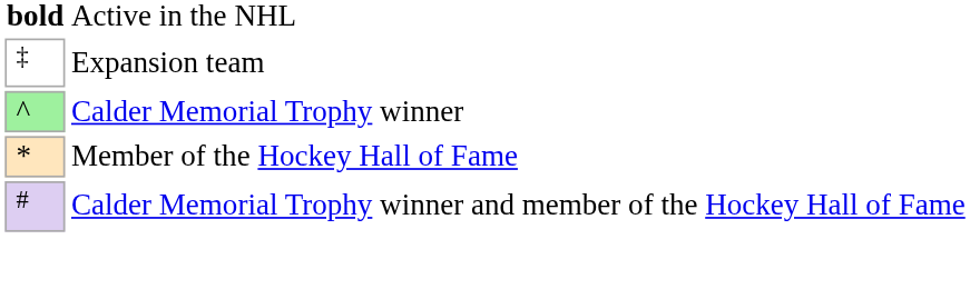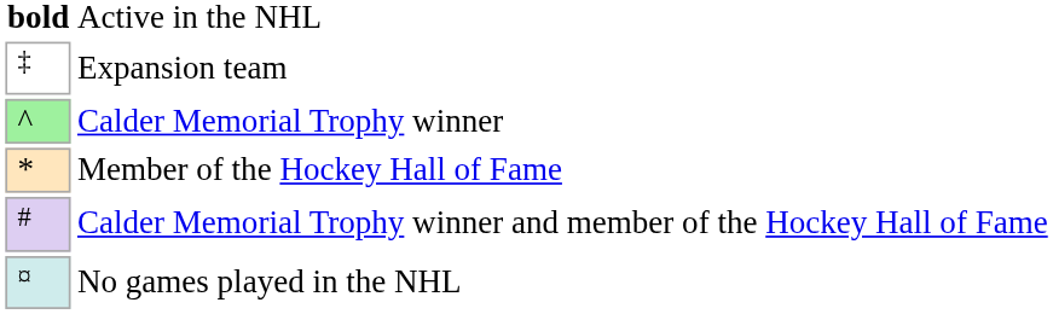 <table>
 <tr>
 <td><strong>bold</strong></td>
 <td>Active in the NHL</td>
 </tr>
 <tr>
 <td style="border:solid 1px #AAAAAA"> <sup>‡</sup> </td>
 <td>Expansion team</td>
 </tr>
 <tr>
 <td bgcolor="#9EF19E" style="border:solid 1px #AAAAAA"> ^ </td>
 <td><a href='#'>Calder Memorial Trophy</a> winner</td>
 </tr>
 <tr>
 <td bgcolor="#FFE6BD" style="border:solid 1px #AAAAAA"> * </td>
 <td>Member of the <a href='#'>Hockey Hall of Fame</a></td>
 </tr>
 <tr>
 <td bgcolor="#ddcef2" style="border:solid 1px #AAAAAA"> <sup>#</sup> </td>
 <td><a href='#'>Calder Memorial Trophy</a> winner and member of the <a href='#'>Hockey Hall of Fame</a></td>
 </tr>
+<tr>
+<td bgcolor="#CFECEC" style="border:solid 1px #AAAAAA"> <sup>¤</sup> </td>
+<td>No games played in the NHL</td>
+</tr>
 </table>
